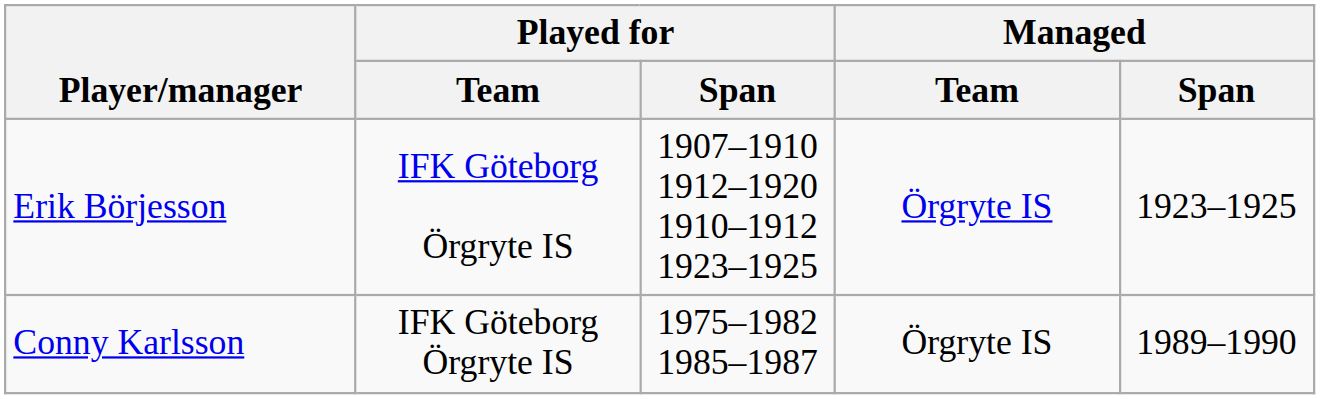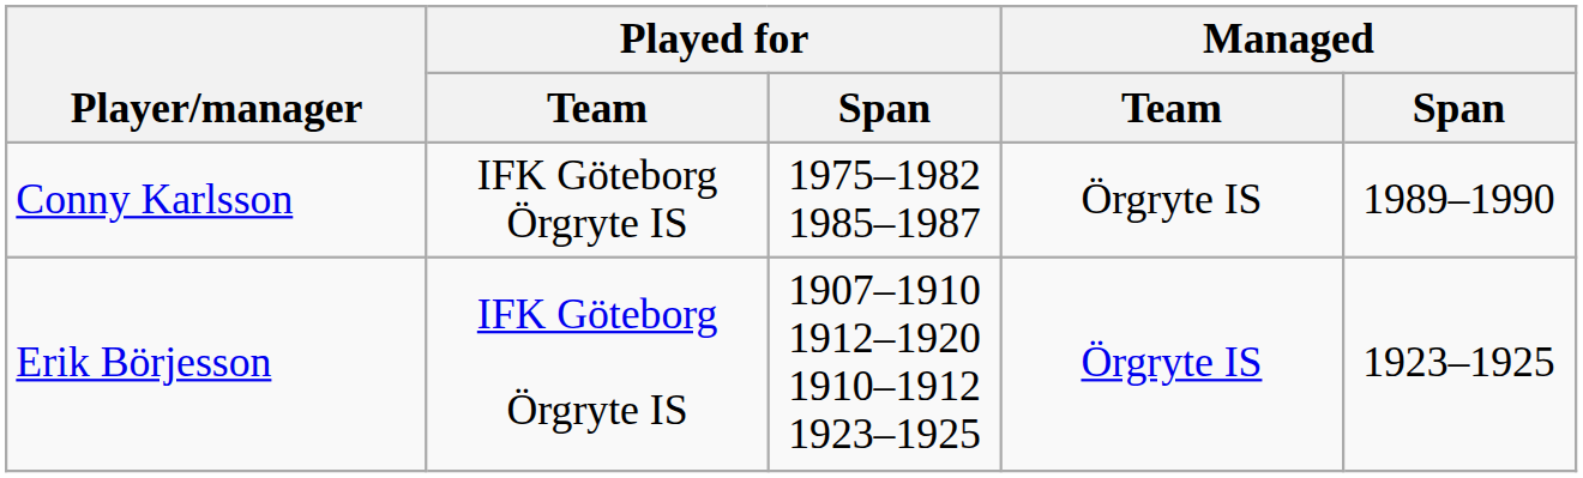 <table class="wikitable" style="text-align: center">
 <tr>
 <th rowspan="2" valign="bottom" width="150">Player/manager</th>
 <th colspan="2">Played for</th>
 <th colspan="2">Managed</th>
 </tr>
 <tr>
 <th width="120">Team</th>
 <th width="80">Span</th>
 <th width="120">Team</th>
 <th width="80">Span</th>
 </tr>
 <tr>
+<td align="left"><a href='#'>Conny Karlsson</a></td>
+<td>IFK Göteborg<br>Örgryte IS</td>
+<td>1975–1982<br>1985–1987</td>
+<td>Örgryte IS</td>
+<td>1989–1990</td>
+</tr>
+<tr>
 <td align="left"><a href='#'>Erik Börjesson</a></td>
 <td><a href='#'>IFK Göteborg</a><br><br>Örgryte IS</td>
 <td>1907–1910<br>1912–1920<br>1910–1912<br>1923–1925</td>
 <td><a href='#'>Örgryte IS</a></td>
 <td>1923–1925</td>
 </tr>
-<tr>
-<td align="left"><a href='#'>Conny Karlsson</a></td>
-<td>IFK Göteborg<br>Örgryte IS</td>
-<td>1975–1982<br>1985–1987</td>
-<td>Örgryte IS</td>
-<td>1989–1990</td>
-</tr>
 </table>
